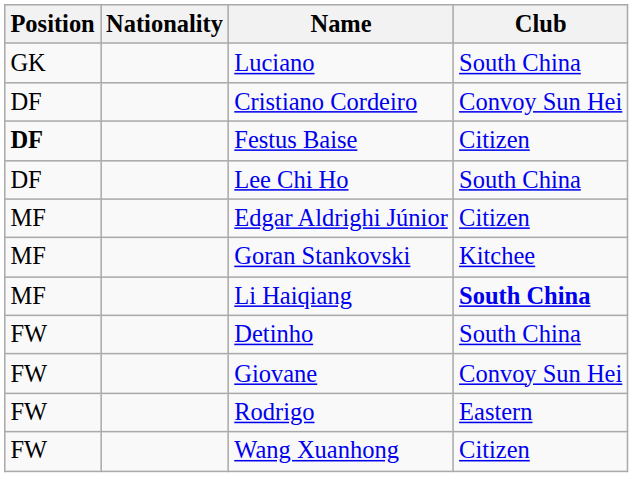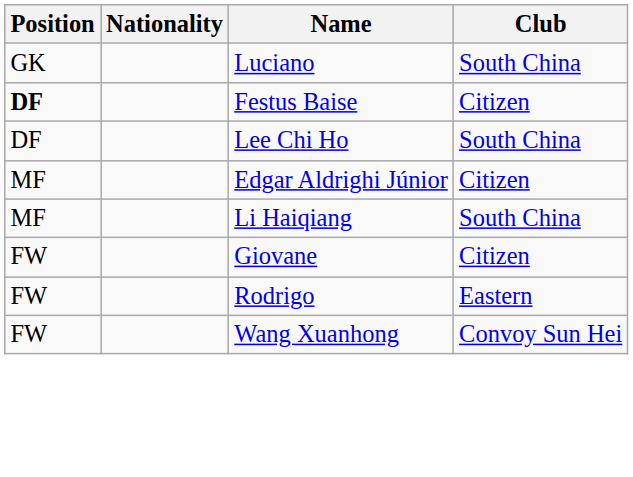 <table class="wikitable">
 <tr>
 <th>Position</th>
 <th>Nationality</th>
 <th>Name</th>
 <th>Club</th>
 </tr>
 <tr>
 <td>GK</td>
 <td></td>
 <td><a href='#'>Luciano</a></td>
 <td><a href='#'>South China</a></td>
-</tr>
-<tr>
-<td>DF</td>
-<td></td>
-<td><a href='#'>Cristiano Cordeiro</a></td>
-<td><a href='#'>Convoy Sun Hei</a></td>
 </tr>
 <tr>
 <td><strong>DF</strong></td>
 <td></td>
 <td><a href='#'>Festus Baise</a></td>
 <td><a href='#'>Citizen</a></td>
 </tr>
 <tr>
 <td>DF</td>
 <td></td>
 <td><a href='#'>Lee Chi Ho</a></td>
 <td><a href='#'>South China</a></td>
 </tr>
 <tr>
 <td>MF</td>
 <td></td>
 <td><a href='#'>Edgar Aldrighi Júnior</a></td>
 <td><a href='#'>Citizen</a></td>
 </tr>
 <tr>
 <td>MF</td>
 <td></td>
-<td><a href='#'>Goran Stankovski</a></td>
-<td><a href='#'>Kitchee</a></td>
-</tr>
-<tr>
-<td>MF</td>
-<td></td>
 <td><a href='#'>Li Haiqiang</a></td>
-<td><strong><a href='#'>South China</a></strong></td>
-</tr>
-<tr>
-<td>FW</td>
-<td></td>
-<td><a href='#'>Detinho</a></td>
 <td><a href='#'>South China</a></td>
 </tr>
 <tr>
 <td>FW</td>
 <td></td>
 <td><a href='#'>Giovane</a></td>
-<td><a href='#'>Convoy Sun Hei</a></td>
+<td><a href='#'>Citizen</a></td>
 </tr>
 <tr>
 <td>FW</td>
 <td></td>
 <td><a href='#'>Rodrigo</a></td>
 <td><a href='#'>Eastern</a></td>
 </tr>
 <tr>
 <td>FW</td>
 <td></td>
 <td><a href='#'>Wang Xuanhong</a></td>
-<td><a href='#'>Citizen</a></td>
+<td><a href='#'>Convoy Sun Hei</a></td>
 </tr>
 </table>
